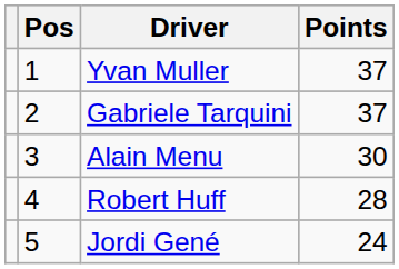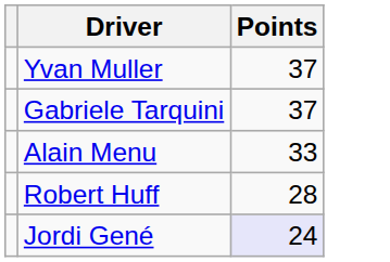 <table class="wikitable" style="font-size: 95%;">
 <tr>
 <th></th>
-<th>Pos</th>
 <th>Driver</th>
 <th>Points</th>
 </tr>
 <tr>
 <td align="left"></td>
-<td>1</td>
 <td> <a href='#'>Yvan Muller</a></td>
 <td align="right">37</td>
 </tr>
 <tr>
 <td align="left"></td>
-<td>2</td>
 <td> <a href='#'>Gabriele Tarquini</a></td>
 <td align="right">37</td>
 </tr>
 <tr>
 <td align="left"></td>
-<td>3</td>
 <td> <a href='#'>Alain Menu</a></td>
-<td align="right">30</td>
+<td align="right">33</td>
 </tr>
 <tr>
 <td align="left"></td>
-<td>4</td>
 <td> <a href='#'>Robert Huff</a></td>
 <td align="right">28</td>
 </tr>
 <tr>
 <td align="left"></td>
-<td>5</td>
 <td> <a href='#'>Jordi Gené</a></td>
-<td align="right">24</td>
+<td align="right" style="background: lavender;">24</td>
 </tr>
 </table>
